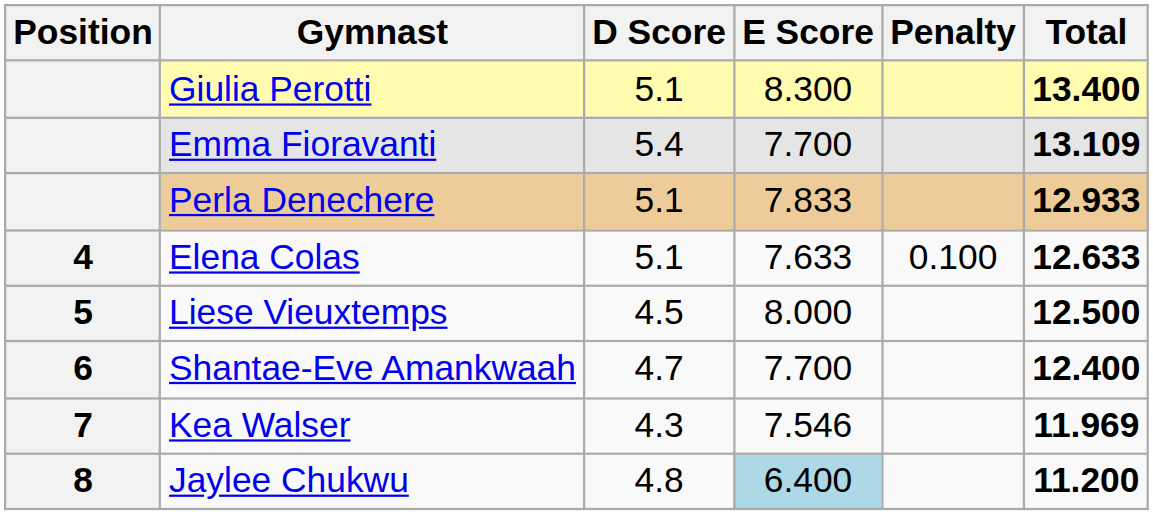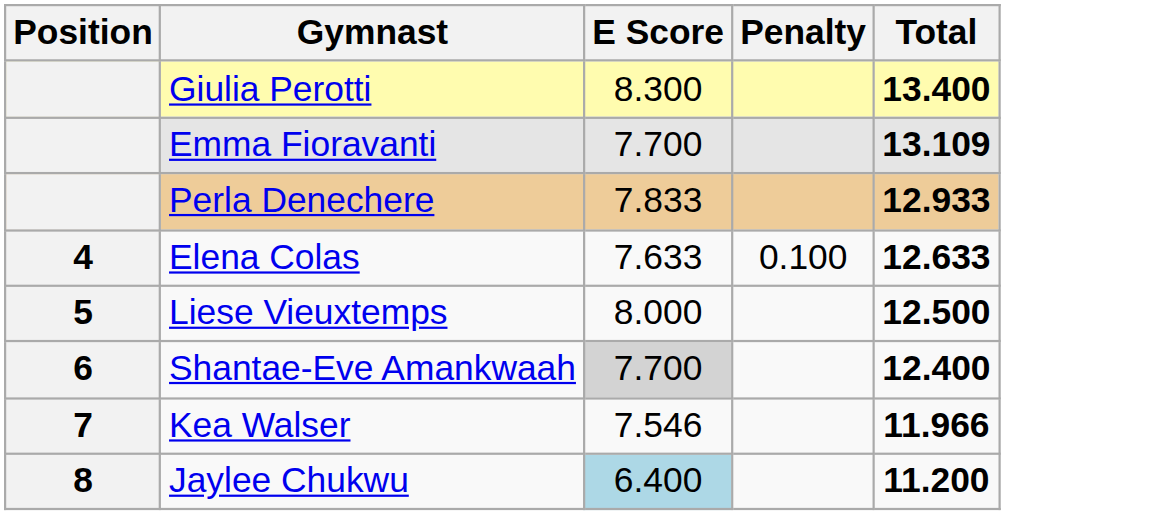 <table style="text-align:center;" class="wikitable sortable">
 <tr>
 <th>Position</th>
 <th>Gymnast</th>
-<th>D Score</th>
 <th>E Score</th>
 <th>Penalty</th>
 <th>Total</th>
 </tr>
 <tr style="background:#fffcaf;">
 <th scope="row" style="text-align:center"></th>
 <td align=left> <a href='#'>Giulia Perotti</a></td>
-<td>5.1</td>
 <td>8.300</td>
 <td></td>
 <td><strong>13.400</strong></td>
 </tr>
 <tr style="background:#e5e5e5;">
 <th scope="row" style="text-align:center"></th>
 <td align=left> <a href='#'>Emma Fioravanti</a></td>
-<td>5.4</td>
 <td>7.700</td>
 <td></td>
 <td><strong>13.109</strong></td>
 </tr>
 <tr style="background:#ec9;">
 <th scope="row" style="text-align:center"></th>
 <td align=left> <a href='#'>Perla Denechere</a></td>
-<td>5.1</td>
 <td>7.833</td>
 <td></td>
 <td><strong>12.933</strong></td>
 </tr>
 <tr>
 <th>4</th>
 <td align=left> <a href='#'>Elena Colas</a></td>
-<td>5.1</td>
 <td>7.633</td>
 <td>0.100</td>
 <td><strong>12.633</strong></td>
 </tr>
 <tr>
 <th>5</th>
 <td align=left> <a href='#'>Liese Vieuxtemps</a></td>
-<td>4.5</td>
 <td>8.000</td>
 <td></td>
 <td><strong>12.500</strong></td>
 </tr>
 <tr>
 <th>6</th>
 <td align=left> <a href='#'>Shantae-Eve Amankwaah</a></td>
-<td>4.7</td>
-<td>7.700</td>
+<td style="background: lightgrey;">7.700</td>
 <td></td>
 <td><strong>12.400</strong></td>
 </tr>
 <tr>
 <th>7</th>
 <td align=left> <a href='#'>Kea Walser</a></td>
-<td>4.3</td>
 <td>7.546</td>
 <td></td>
-<td><strong>11.969</strong></td>
+<td><strong>11.966</strong></td>
 </tr>
 <tr>
 <th>8</th>
 <td align=left> <a href='#'>Jaylee Chukwu</a></td>
-<td>4.8</td>
 <td style="background: lightblue;">6.400</td>
 <td></td>
 <td><strong>11.200</strong></td>
 </tr>
 </table>
